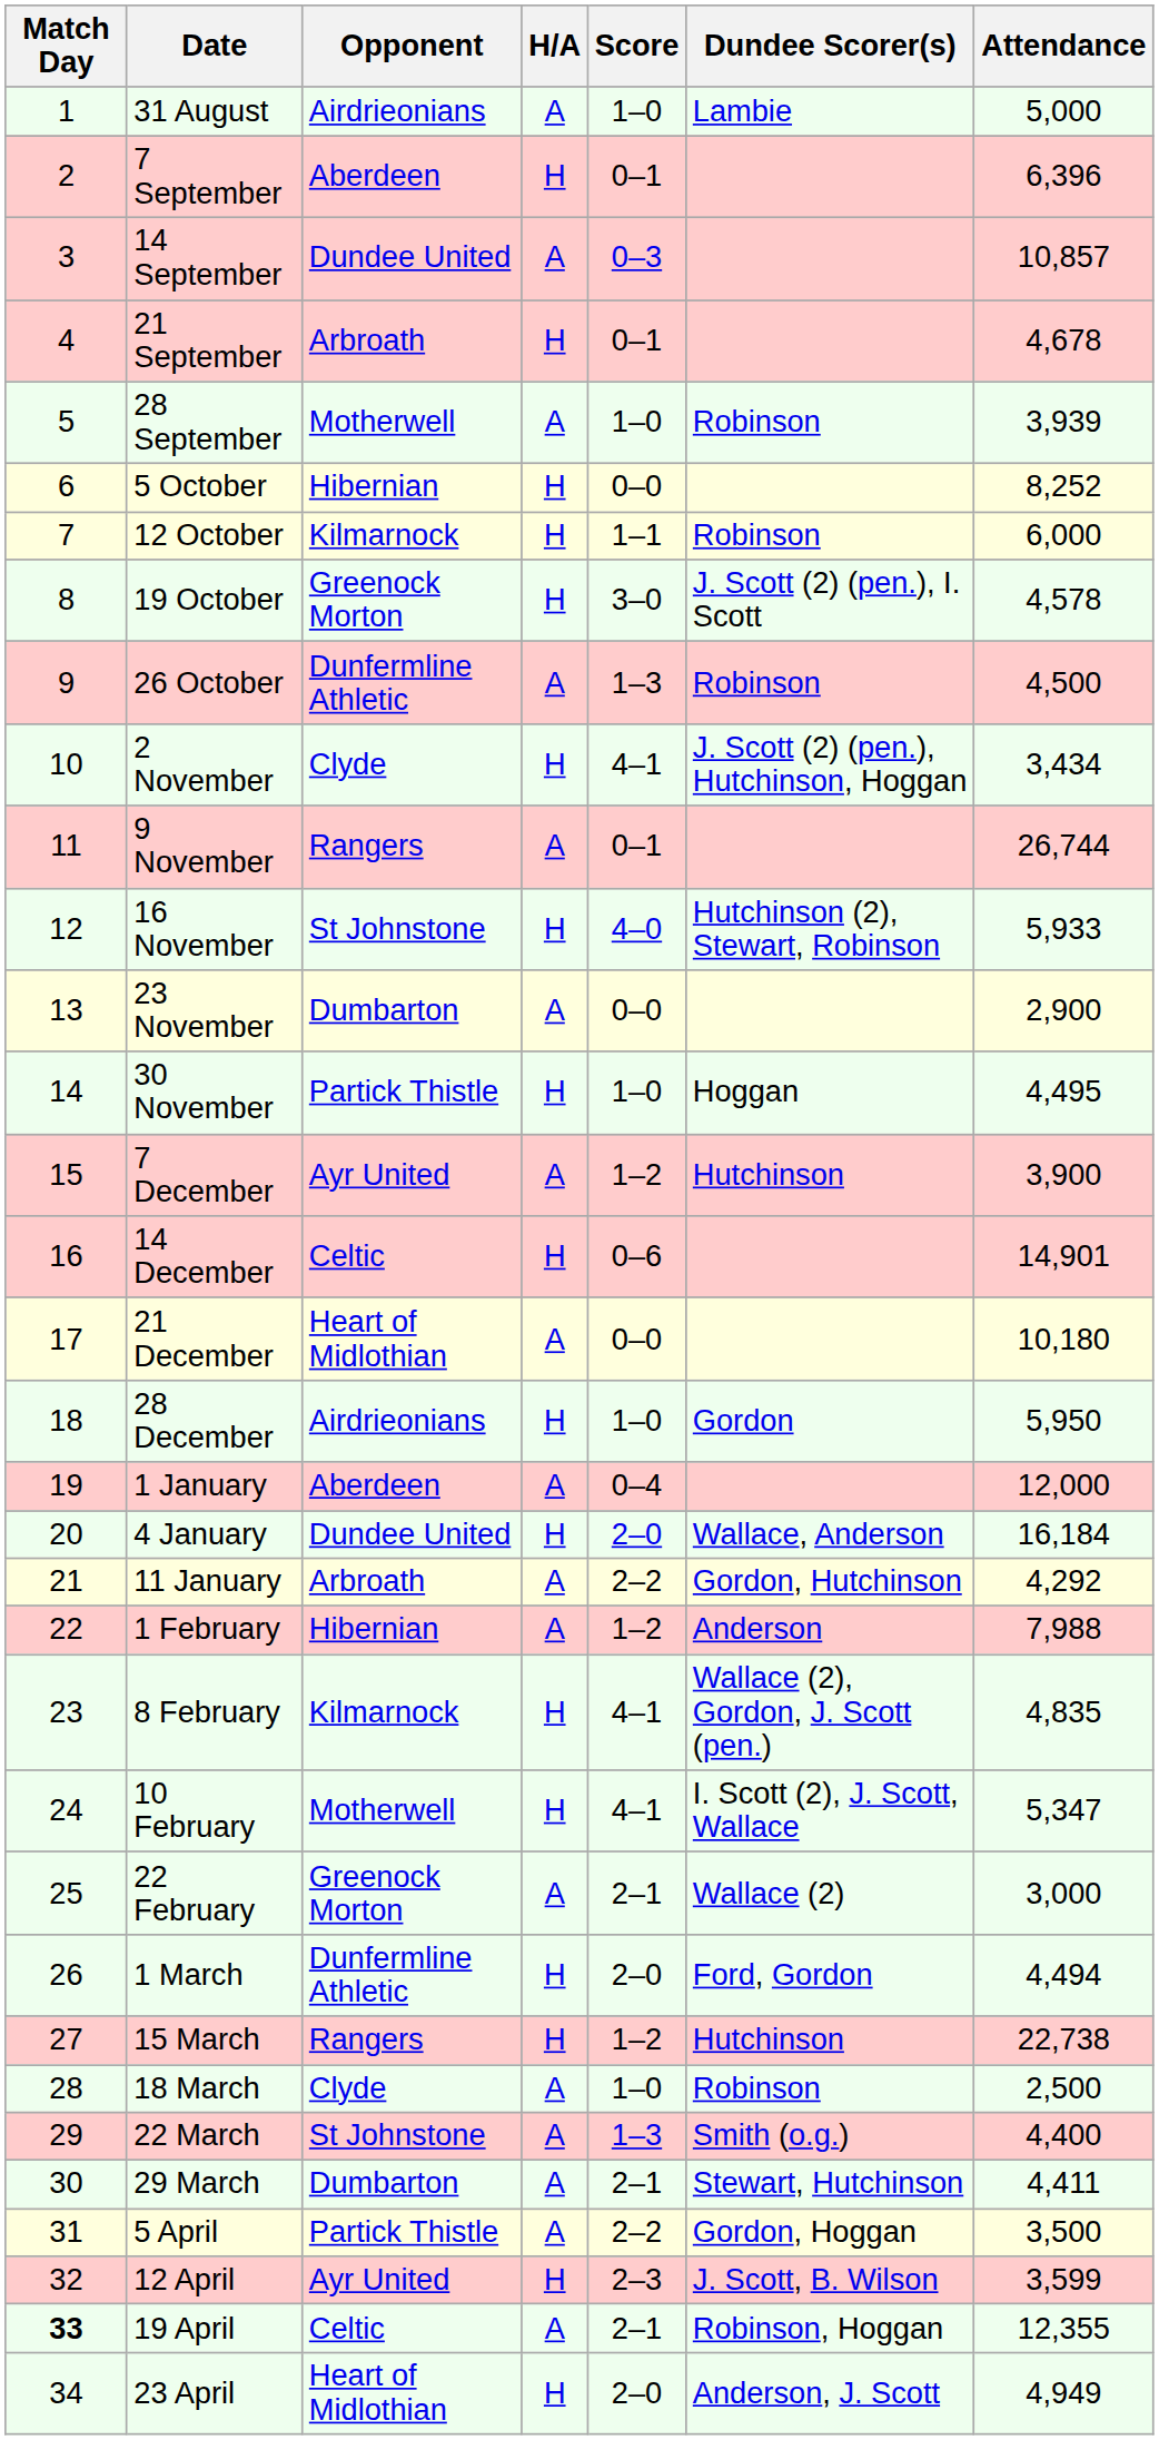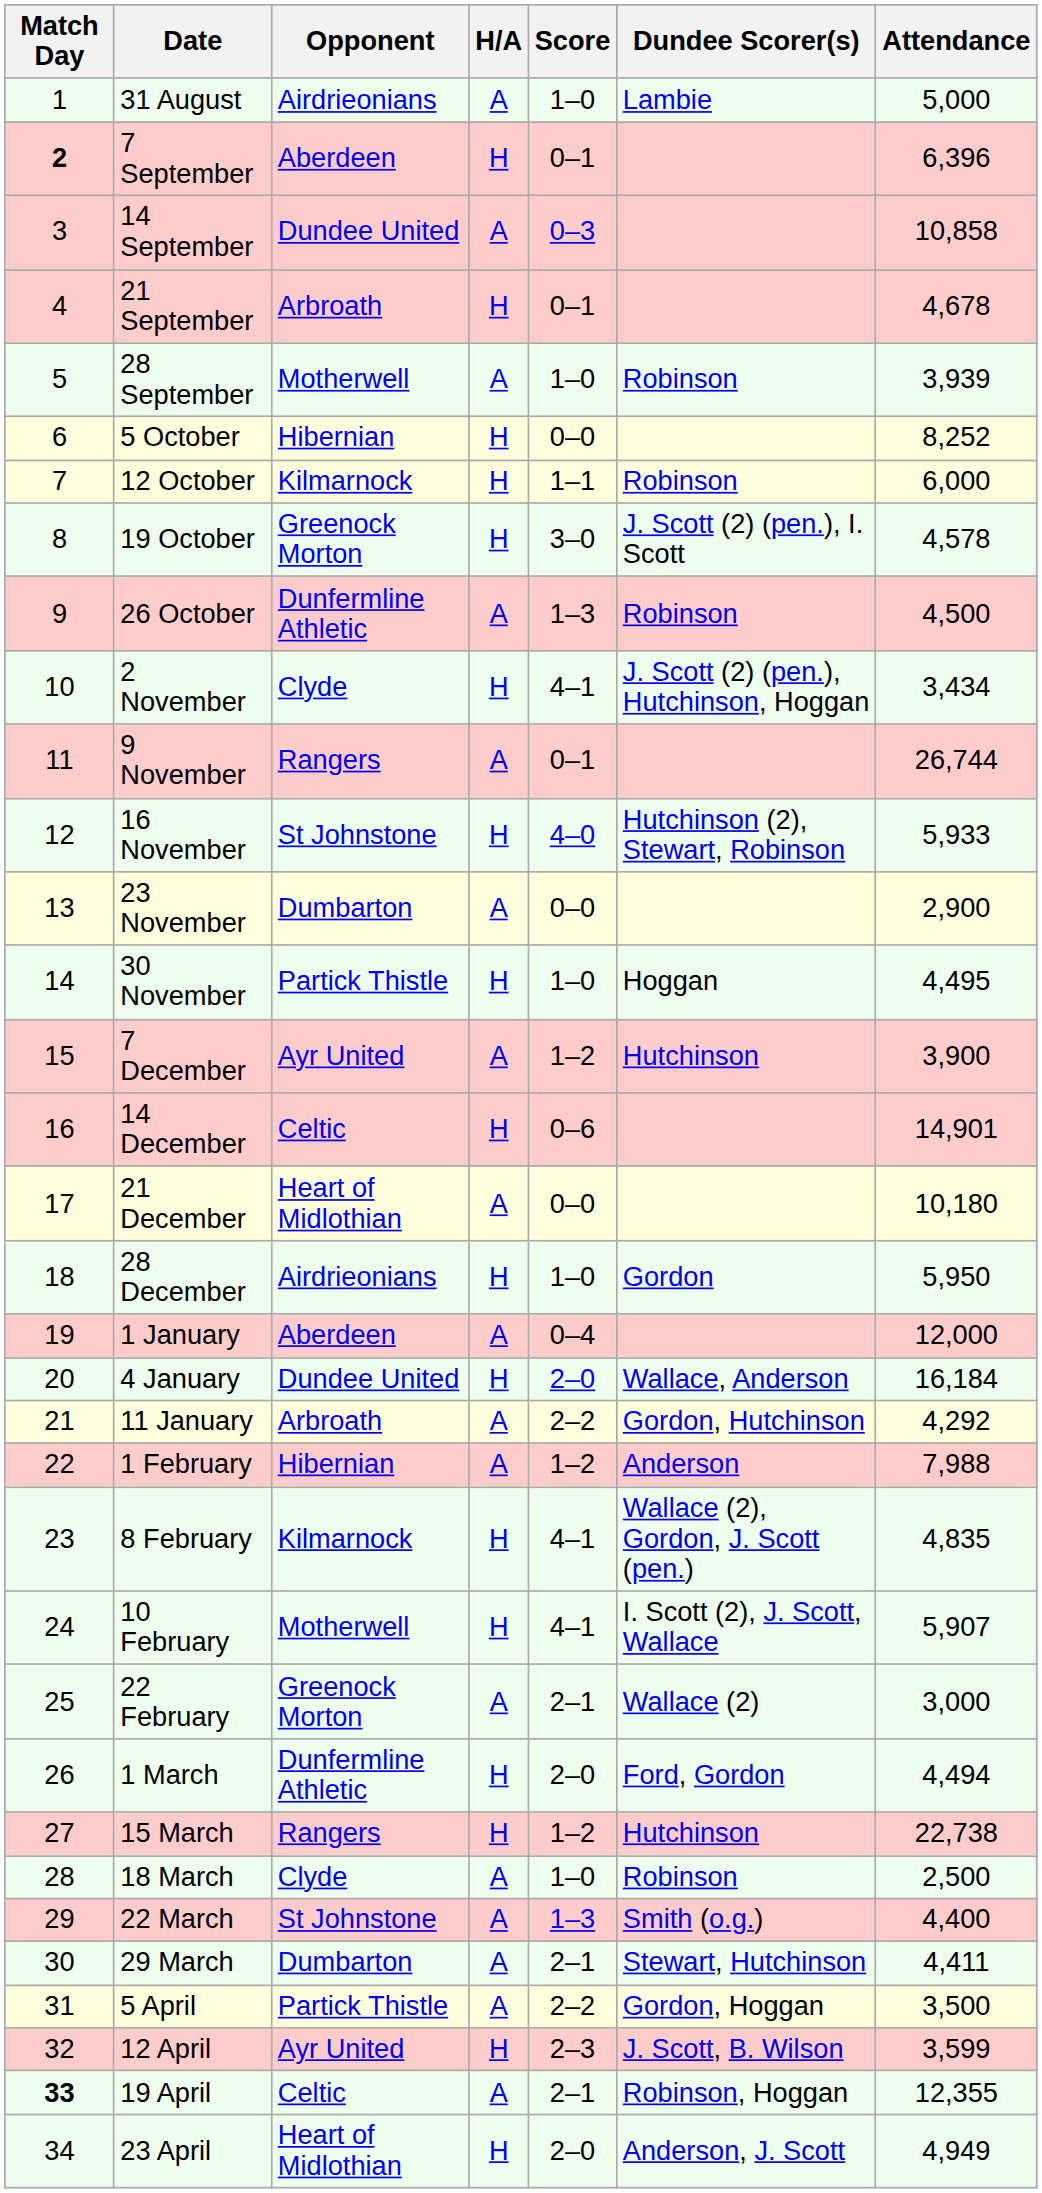 <table class="wikitable" style="text-align:center">
 <tr>
 <th>Match Day</th>
 <th>Date</th>
 <th>Opponent</th>
 <th>H/A</th>
 <th>Score</th>
 <th>Dundee Scorer(s)</th>
 <th>Attendance</th>
 </tr>
 <tr bgcolor="#EEFFEE">
 <td>1</td>
 <td align="left">31 August</td>
 <td align="left"><a href='#'>Airdrieonians</a></td>
 <td><a href='#'>A</a></td>
 <td>1–0</td>
 <td align="left"><a href='#'>Lambie</a></td>
 <td>5,000</td>
 </tr>
 <tr bgcolor="#FFCCCC">
-<td>2</td>
+<td><strong>2</strong></td>
 <td align="left">7 September</td>
 <td align="left"><a href='#'>Aberdeen</a></td>
 <td><a href='#'>H</a></td>
 <td>0–1</td>
 <td align="left"></td>
 <td>6,396</td>
 </tr>
 <tr bgcolor="#FFCCCC">
 <td>3</td>
 <td align="left">14 September</td>
 <td align="left"><a href='#'>Dundee United</a></td>
 <td><a href='#'>A</a></td>
 <td><a href='#'>0–3</a></td>
 <td align="left"></td>
-<td>10,857</td>
+<td>10,858</td>
 </tr>
 <tr bgcolor="#FFCCCC">
 <td>4</td>
 <td align="left">21 September</td>
 <td align="left"><a href='#'>Arbroath</a></td>
 <td><a href='#'>H</a></td>
 <td>0–1</td>
 <td align="left"></td>
 <td>4,678</td>
 </tr>
 <tr bgcolor="#EEFFEE">
 <td>5</td>
 <td align="left">28 September</td>
 <td align="left"><a href='#'>Motherwell</a></td>
 <td><a href='#'>A</a></td>
 <td>1–0</td>
 <td align="left"><a href='#'>Robinson</a></td>
 <td>3,939</td>
 </tr>
 <tr bgcolor="#FFFFDD">
 <td>6</td>
 <td align="left">5 October</td>
 <td align="left"><a href='#'>Hibernian</a></td>
 <td><a href='#'>H</a></td>
 <td>0–0</td>
 <td align="left"></td>
 <td>8,252</td>
 </tr>
 <tr bgcolor="#FFFFDD">
 <td>7</td>
 <td align="left">12 October</td>
 <td align="left"><a href='#'>Kilmarnock</a></td>
 <td><a href='#'>H</a></td>
 <td>1–1</td>
 <td align="left"><a href='#'>Robinson</a></td>
 <td>6,000</td>
 </tr>
 <tr bgcolor="#EEFFEE">
 <td>8</td>
 <td align="left">19 October</td>
 <td align="left"><a href='#'>Greenock Morton</a></td>
 <td><a href='#'>H</a></td>
 <td>3–0</td>
 <td align="left"><a href='#'>J. Scott</a> (2) (<a href='#'>pen.</a>), I. Scott</td>
 <td>4,578</td>
 </tr>
 <tr bgcolor="#FFCCCC">
 <td>9</td>
 <td align="left">26 October</td>
 <td align="left"><a href='#'>Dunfermline Athletic</a></td>
 <td><a href='#'>A</a></td>
 <td>1–3</td>
 <td align="left"><a href='#'>Robinson</a></td>
 <td>4,500</td>
 </tr>
 <tr bgcolor="#EEFFEE">
 <td>10</td>
 <td align="left">2 November</td>
 <td align="left"><a href='#'>Clyde</a></td>
 <td><a href='#'>H</a></td>
 <td>4–1</td>
 <td align="left"><a href='#'>J. Scott</a> (2) (<a href='#'>pen.</a>), <a href='#'>Hutchinson</a>, Hoggan</td>
 <td>3,434</td>
 </tr>
 <tr bgcolor="#FFCCCC">
 <td>11</td>
 <td align="left">9 November</td>
 <td align="left"><a href='#'>Rangers</a></td>
 <td><a href='#'>A</a></td>
 <td>0–1</td>
 <td align="left"></td>
 <td>26,744</td>
 </tr>
 <tr bgcolor="#EEFFEE">
 <td>12</td>
 <td align="left">16 November</td>
 <td align="left"><a href='#'>St Johnstone</a></td>
 <td><a href='#'>H</a></td>
 <td><a href='#'>4–0</a></td>
 <td align="left"><a href='#'>Hutchinson</a> (2), <a href='#'>Stewart</a>, <a href='#'>Robinson</a></td>
 <td>5,933</td>
 </tr>
 <tr bgcolor="#FFFFDD">
 <td>13</td>
 <td align="left">23 November</td>
 <td align="left"><a href='#'>Dumbarton</a></td>
 <td><a href='#'>A</a></td>
 <td>0–0</td>
 <td align="left"></td>
 <td>2,900</td>
 </tr>
 <tr bgcolor="#EEFFEE">
 <td>14</td>
 <td align="left">30 November</td>
 <td align="left"><a href='#'>Partick Thistle</a></td>
 <td><a href='#'>H</a></td>
 <td>1–0</td>
 <td align="left">Hoggan</td>
 <td>4,495</td>
 </tr>
 <tr bgcolor="#FFCCCC">
 <td>15</td>
 <td align="left">7 December</td>
 <td align="left"><a href='#'>Ayr United</a></td>
 <td><a href='#'>A</a></td>
 <td>1–2</td>
 <td align="left"><a href='#'>Hutchinson</a></td>
 <td>3,900</td>
 </tr>
 <tr bgcolor="#FFCCCC">
 <td>16</td>
 <td align="left">14 December</td>
 <td align="left"><a href='#'>Celtic</a></td>
 <td><a href='#'>H</a></td>
 <td>0–6</td>
 <td align="left"></td>
 <td>14,901</td>
 </tr>
 <tr bgcolor="#FFFFDD">
 <td>17</td>
 <td align="left">21 December</td>
 <td align="left"><a href='#'>Heart of Midlothian</a></td>
 <td><a href='#'>A</a></td>
 <td>0–0</td>
 <td align="left"></td>
 <td>10,180</td>
 </tr>
 <tr bgcolor="#EEFFEE">
 <td>18</td>
 <td align="left">28 December</td>
 <td align="left"><a href='#'>Airdrieonians</a></td>
 <td><a href='#'>H</a></td>
 <td>1–0</td>
 <td align="left"><a href='#'>Gordon</a></td>
 <td>5,950</td>
 </tr>
 <tr bgcolor="#FFCCCC">
 <td>19</td>
 <td align="left">1 January</td>
 <td align="left"><a href='#'>Aberdeen</a></td>
 <td><a href='#'>A</a></td>
 <td>0–4</td>
 <td align="left"></td>
 <td>12,000</td>
 </tr>
 <tr bgcolor="#EEFFEE">
 <td>20</td>
 <td align="left">4 January</td>
 <td align="left"><a href='#'>Dundee United</a></td>
 <td><a href='#'>H</a></td>
 <td><a href='#'>2–0</a></td>
 <td align="left"><a href='#'>Wallace</a>, <a href='#'>Anderson</a></td>
 <td>16,184</td>
 </tr>
 <tr bgcolor="#FFFFDD">
 <td>21</td>
 <td align="left">11 January</td>
 <td align="left"><a href='#'>Arbroath</a></td>
 <td><a href='#'>A</a></td>
 <td>2–2</td>
 <td align="left"><a href='#'>Gordon</a>, <a href='#'>Hutchinson</a></td>
 <td>4,292</td>
 </tr>
 <tr bgcolor="#FFCCCC">
 <td>22</td>
 <td align="left">1 February</td>
 <td align="left"><a href='#'>Hibernian</a></td>
 <td><a href='#'>A</a></td>
 <td>1–2</td>
 <td align="left"><a href='#'>Anderson</a></td>
 <td>7,988</td>
 </tr>
 <tr bgcolor="#EEFFEE">
 <td>23</td>
 <td align="left">8 February</td>
 <td align="left"><a href='#'>Kilmarnock</a></td>
 <td><a href='#'>H</a></td>
 <td>4–1</td>
 <td align="left"><a href='#'>Wallace</a> (2), <a href='#'>Gordon</a>, <a href='#'>J. Scott</a> (<a href='#'>pen.</a>)</td>
 <td>4,835</td>
 </tr>
 <tr bgcolor="#EEFFEE">
 <td>24</td>
 <td align="left">10 February</td>
 <td align="left"><a href='#'>Motherwell</a></td>
 <td><a href='#'>H</a></td>
 <td>4–1</td>
 <td align="left">I. Scott (2), <a href='#'>J. Scott</a>, <a href='#'>Wallace</a></td>
-<td>5,347</td>
+<td>5,907</td>
 </tr>
 <tr bgcolor="#EEFFEE">
 <td>25</td>
 <td align="left">22 February</td>
 <td align="left"><a href='#'>Greenock Morton</a></td>
 <td><a href='#'>A</a></td>
 <td>2–1</td>
 <td align="left"><a href='#'>Wallace</a> (2)</td>
 <td>3,000</td>
 </tr>
 <tr bgcolor="#EEFFEE">
 <td>26</td>
 <td align="left">1 March</td>
 <td align="left"><a href='#'>Dunfermline Athletic</a></td>
 <td><a href='#'>H</a></td>
 <td>2–0</td>
 <td align="left"><a href='#'>Ford</a>, <a href='#'>Gordon</a></td>
 <td>4,494</td>
 </tr>
 <tr bgcolor="#FFCCCC">
 <td>27</td>
 <td align="left">15 March</td>
 <td align="left"><a href='#'>Rangers</a></td>
 <td><a href='#'>H</a></td>
 <td>1–2</td>
 <td align="left"><a href='#'>Hutchinson</a></td>
 <td>22,738</td>
 </tr>
 <tr bgcolor="#EEFFEE">
 <td>28</td>
 <td align="left">18 March</td>
 <td align="left"><a href='#'>Clyde</a></td>
 <td><a href='#'>A</a></td>
 <td>1–0</td>
 <td align="left"><a href='#'>Robinson</a></td>
 <td>2,500</td>
 </tr>
 <tr bgcolor="#FFCCCC">
 <td>29</td>
 <td align="left">22 March</td>
 <td align="left"><a href='#'>St Johnstone</a></td>
 <td><a href='#'>A</a></td>
 <td><a href='#'>1–3</a></td>
 <td align="left"><a href='#'>Smith</a> (<a href='#'>o.g.</a>)</td>
 <td>4,400</td>
 </tr>
 <tr bgcolor="#EEFFEE">
 <td>30</td>
 <td align="left">29 March</td>
 <td align="left"><a href='#'>Dumbarton</a></td>
 <td><a href='#'>A</a></td>
 <td>2–1</td>
 <td align="left"><a href='#'>Stewart</a>, <a href='#'>Hutchinson</a></td>
 <td>4,411</td>
 </tr>
 <tr bgcolor="#FFFFDD">
 <td>31</td>
 <td align="left">5 April</td>
 <td align="left"><a href='#'>Partick Thistle</a></td>
 <td><a href='#'>A</a></td>
 <td>2–2</td>
 <td align="left"><a href='#'>Gordon</a>, Hoggan</td>
 <td>3,500</td>
 </tr>
 <tr bgcolor="#FFCCCC">
 <td>32</td>
 <td align="left">12 April</td>
 <td align="left"><a href='#'>Ayr United</a></td>
 <td><a href='#'>H</a></td>
 <td>2–3</td>
 <td align="left"><a href='#'>J. Scott</a>, <a href='#'>B. Wilson</a></td>
 <td>3,599</td>
 </tr>
 <tr bgcolor="#EEFFEE">
 <td><strong>33</strong></td>
 <td align="left">19 April</td>
 <td align="left"><a href='#'>Celtic</a></td>
 <td><a href='#'>A</a></td>
 <td>2–1</td>
 <td align="left"><a href='#'>Robinson</a>, Hoggan</td>
 <td>12,355</td>
 </tr>
 <tr bgcolor="#EEFFEE">
 <td>34</td>
 <td align="left">23 April</td>
 <td align="left"><a href='#'>Heart of Midlothian</a></td>
 <td><a href='#'>H</a></td>
 <td>2–0</td>
 <td align="left"><a href='#'>Anderson</a>, <a href='#'>J. Scott</a></td>
 <td>4,949</td>
 </tr>
 </table>
